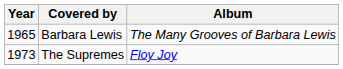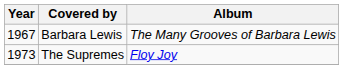 <table class="wikitable">
 <tr>
 <th>Year</th>
 <th>Covered by</th>
 <th>Album</th>
 </tr>
 <tr>
-<td>1965</td>
+<td>1967</td>
 <td>Barbara Lewis</td>
 <td><em>The Many Grooves of Barbara Lewis</em></td>
 </tr>
 <tr>
 <td>1973</td>
 <td>The Supremes</td>
 <td><em><a href='#'>Floy Joy</a></em></td>
 </tr>
 <tr>
 </tr>
 </table>
